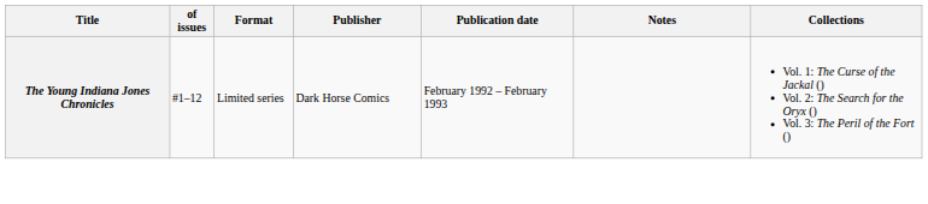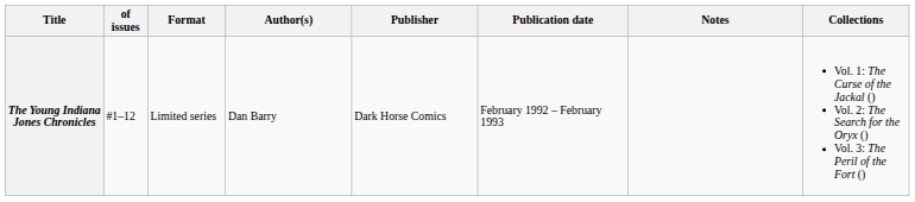 <table class="wikitable">
 <tr>
 <th>Title</th>
 <th style="width:40pt"> of issues</th>
 <th style="width:75pt">Format</th>
+<th style="width:125pt">Author(s)</th>
 <th style="width:125pt">Publisher</th>
 <th style="width:150pt">Publication date</th>
 <th style="width:175pt">Notes</th>
 <th>Collections</th>
 </tr>
 <tr>
 <th><em>The Young Indiana Jones Chronicles</em></th>
 <td>#1–12</td>
 <td>Limited series</td>
+<td>Dan Barry</td>
 <td>Dark Horse Comics</td>
 <td>February 1992 – February 1993</td>
 <td></td>
 <td><br><ul><li>Vol. 1: <em>The Curse of the Jackal</em> ()</li><li>Vol. 2: <em>The Search for the Oryx</em> ()</li><li>Vol. 3: <em>The Peril of the Fort</em> ()</li></ul></td>
 </tr>
 </table>
